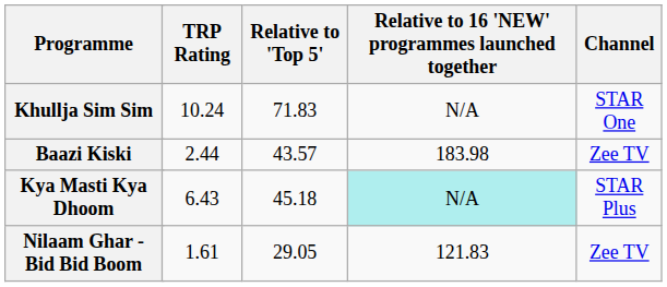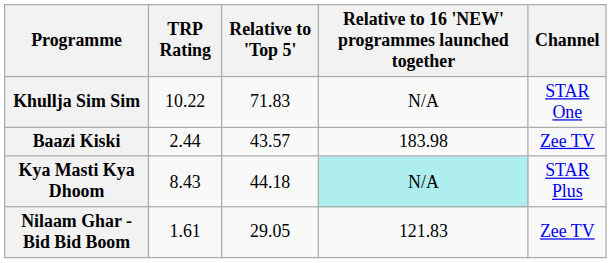 <table class="wikitable" width="55%" style="font-size:90%">
 <tr>
 <th colspan="3">Programme</th>
 <th colspan="1">TRP Rating</th>
 <th colspan="1">Relative to 'Top 5'</th>
 <th colspan="1">Relative to 16 'NEW' programmes launched together</th>
 <th colspan="1">Channel</th>
 </tr>
 <tr>
 <th colspan="3">Khullja Sim Sim</th>
-<td align="center">10.24</td>
+<td align="center">10.22</td>
 <td align="center">71.83</td>
 <td align="center">N/A</td>
 <td align="center"><a href='#'>STAR One</a></td>
 </tr>
 <tr>
 <th colspan="3">Baazi Kiski</th>
 <td align="center">2.44</td>
 <td align="center">43.57</td>
 <td align="center">183.98</td>
 <td align="center"><a href='#'>Zee TV</a></td>
 </tr>
 <tr>
 <th colspan="3">Kya Masti Kya Dhoom</th>
-<td align="center">6.43</td>
-<td align="center">45.18</td>
+<td align="center">8.43</td>
+<td align="center">44.18</td>
 <td align="center" style="background: paleturquoise;">N/A</td>
 <td align="center"><a href='#'>STAR Plus</a></td>
 </tr>
 <tr>
 <th colspan="3">Nilaam Ghar - Bid Bid Boom</th>
 <td align="center">1.61</td>
 <td align="center">29.05</td>
 <td align="center">121.83</td>
 <td align="center"><a href='#'>Zee TV</a></td>
 </tr>
 </table>
